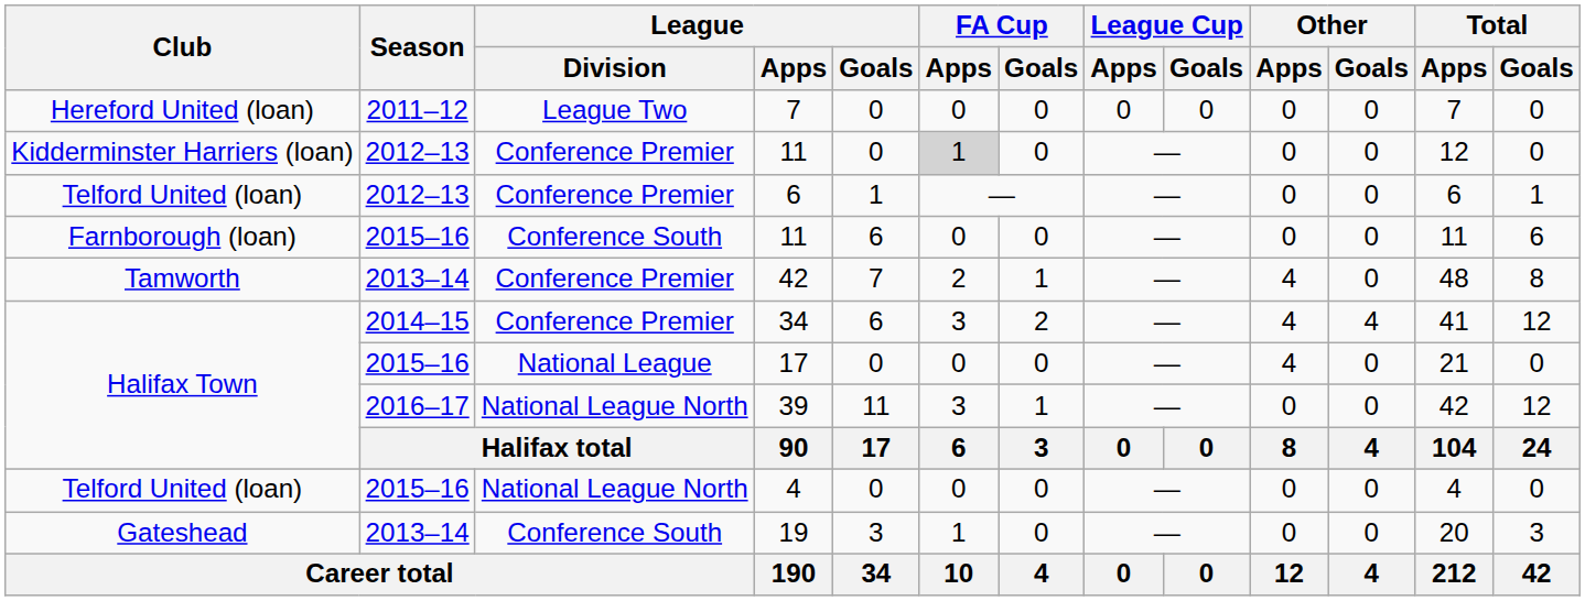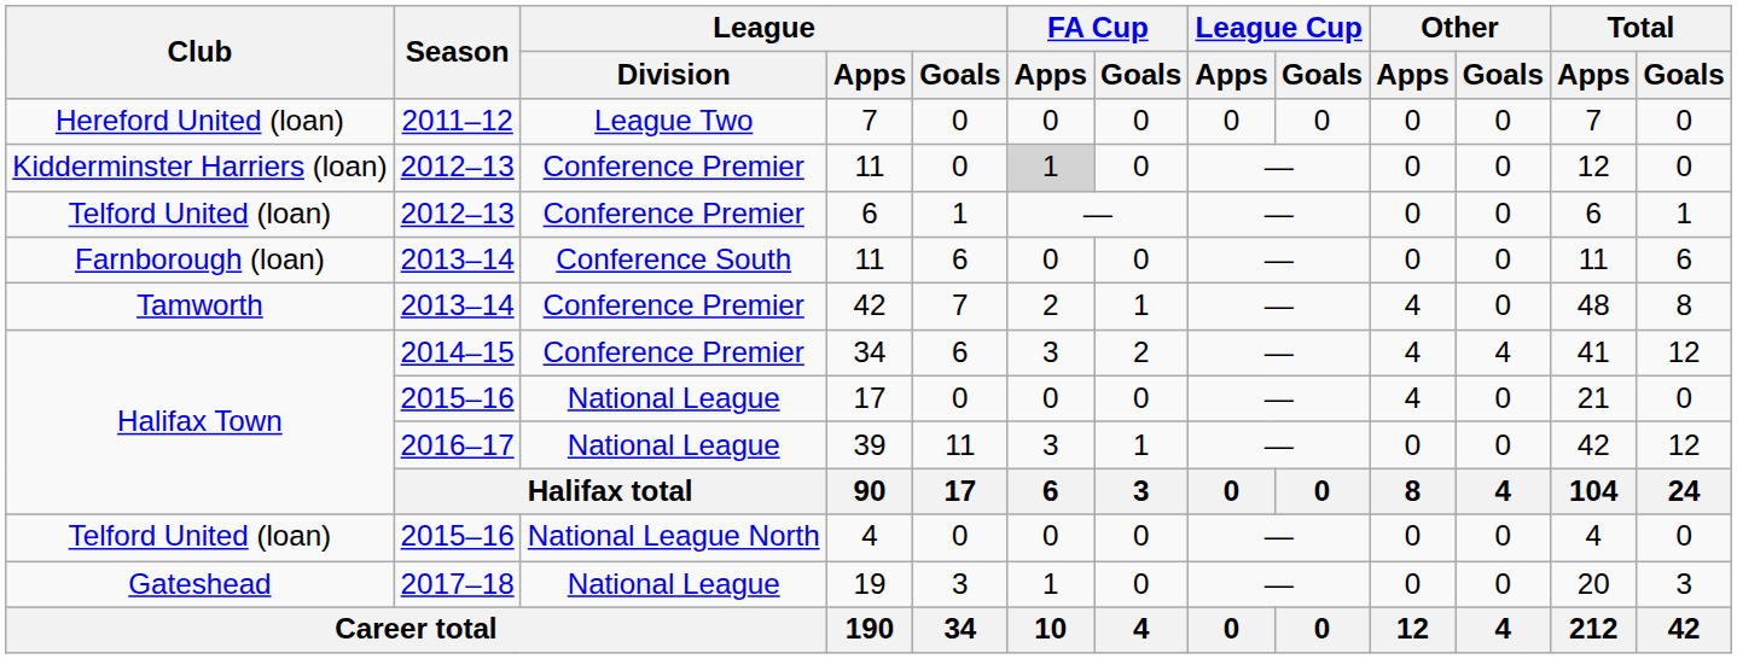 <table class="wikitable" style="text-align:center">
 <tr>
 <th rowspan="2">Club</th>
 <th rowspan="2">Season</th>
 <th colspan="3">League</th>
 <th colspan="2"><a href='#'>FA Cup</a></th>
 <th colspan="2"><a href='#'>League Cup</a></th>
 <th colspan="2">Other</th>
 <th colspan="2">Total</th>
 </tr>
 <tr>
 <th>Division</th>
 <th>Apps</th>
 <th>Goals</th>
 <th>Apps</th>
 <th>Goals</th>
 <th>Apps</th>
 <th>Goals</th>
 <th>Apps</th>
 <th>Goals</th>
 <th>Apps</th>
 <th>Goals</th>
 </tr>
 <tr>
 <td><a href='#'>Hereford United</a> (loan)</td>
 <td><a href='#'>2011–12</a></td>
 <td><a href='#'>League Two</a></td>
 <td>7</td>
 <td>0</td>
 <td>0</td>
 <td>0</td>
 <td>0</td>
 <td>0</td>
 <td>0</td>
 <td>0</td>
 <td>7</td>
 <td>0</td>
 </tr>
 <tr>
 <td><a href='#'>Kidderminster Harriers</a> (loan)</td>
 <td><a href='#'>2012–13</a></td>
 <td><a href='#'>Conference Premier</a></td>
 <td>11</td>
 <td>0</td>
 <td style="background: lightgrey;">1</td>
 <td>0</td>
 <td colspan="2">—</td>
 <td>0</td>
 <td>0</td>
 <td>12</td>
 <td>0</td>
 </tr>
 <tr>
 <td><a href='#'>Telford United</a> (loan)</td>
 <td><a href='#'>2012–13</a></td>
 <td><a href='#'>Conference Premier</a></td>
 <td>6</td>
 <td>1</td>
 <td colspan="2">—</td>
 <td colspan="2">—</td>
 <td>0</td>
 <td>0</td>
 <td>6</td>
 <td>1</td>
 </tr>
 <tr>
 <td><a href='#'>Farnborough</a> (loan)</td>
-<td><a href='#'>2015–16</a></td>
+<td><a href='#'>2013–14</a></td>
 <td><a href='#'>Conference South</a></td>
 <td>11</td>
 <td>6</td>
 <td>0</td>
 <td>0</td>
 <td colspan="2">—</td>
 <td>0</td>
 <td>0</td>
 <td>11</td>
 <td>6</td>
 </tr>
 <tr>
 <td><a href='#'>Tamworth</a></td>
 <td><a href='#'>2013–14</a></td>
 <td><a href='#'>Conference Premier</a></td>
 <td>42</td>
 <td>7</td>
 <td>2</td>
 <td>1</td>
 <td colspan="2">—</td>
 <td>4</td>
 <td>0</td>
 <td>48</td>
 <td>8</td>
 </tr>
 <tr>
 <td rowspan="4"><a href='#'>Halifax Town</a></td>
 <td><a href='#'>2014–15</a></td>
 <td><a href='#'>Conference Premier</a></td>
 <td>34</td>
 <td>6</td>
 <td>3</td>
 <td>2</td>
 <td colspan="2">—</td>
 <td>4</td>
 <td>4</td>
 <td>41</td>
 <td>12</td>
 </tr>
 <tr>
 <td><a href='#'>2015–16</a></td>
 <td><a href='#'>National League</a></td>
 <td>17</td>
 <td>0</td>
 <td>0</td>
 <td>0</td>
 <td colspan="2">—</td>
 <td>4</td>
 <td>0</td>
 <td>21</td>
 <td>0</td>
 </tr>
 <tr>
 <td><a href='#'>2016–17</a></td>
-<td><a href='#'>National League North</a></td>
+<td><a href='#'>National League</a></td>
 <td>39</td>
 <td>11</td>
 <td>3</td>
 <td>1</td>
 <td colspan="2">—</td>
 <td>0</td>
 <td>0</td>
 <td>42</td>
 <td>12</td>
 </tr>
 <tr>
 <th colspan="2">Halifax total</th>
 <th>90</th>
 <th>17</th>
 <th>6</th>
 <th>3</th>
 <th>0</th>
 <th>0</th>
 <th>8</th>
 <th>4</th>
 <th>104</th>
 <th>24</th>
 </tr>
 <tr>
 <td><a href='#'>Telford United</a> (loan)</td>
 <td><a href='#'>2015–16</a></td>
 <td><a href='#'>National League North</a></td>
 <td>4</td>
 <td>0</td>
 <td>0</td>
 <td>0</td>
 <td colspan="2">—</td>
 <td>0</td>
 <td>0</td>
 <td>4</td>
 <td>0</td>
 </tr>
 <tr>
 <td><a href='#'>Gateshead</a></td>
-<td><a href='#'>2013–14</a></td>
-<td><a href='#'>Conference South</a></td>
+<td><a href='#'>2017–18</a></td>
+<td><a href='#'>National League</a></td>
 <td>19</td>
 <td>3</td>
 <td>1</td>
 <td>0</td>
 <td colspan="2">—</td>
 <td>0</td>
 <td>0</td>
 <td>20</td>
 <td>3</td>
 </tr>
 <tr>
 <th colspan="3">Career total</th>
 <th>190</th>
 <th>34</th>
 <th>10</th>
 <th>4</th>
 <th>0</th>
 <th>0</th>
 <th>12</th>
 <th>4</th>
 <th>212</th>
 <th>42</th>
 </tr>
 </table>
